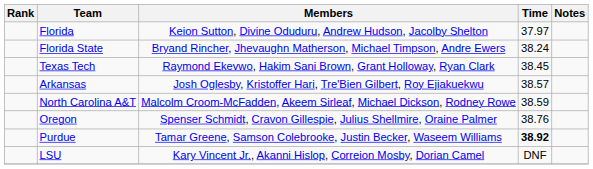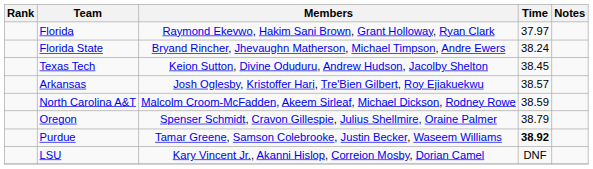 <table class="wikitable sortable" style="text-align:center">
 <tr>
 <th>Rank</th>
 <th>Team</th>
 <th>Members</th>
 <th>Time</th>
 <th>Notes</th>
 </tr>
 <tr>
 <td></td>
 <td align=left><a href='#'>Florida</a></td>
-<td><a href='#'>Keion Sutton</a>,  <a href='#'>Divine Oduduru</a>, <a href='#'>Andrew Hudson</a>, <a href='#'>Jacolby Shelton</a></td>
+<td> <a href='#'>Raymond Ekevwo</a>,  <a href='#'>Hakim Sani Brown</a>, <a href='#'>Grant Holloway</a>, <a href='#'>Ryan Clark</a></td>
 <td>37.97</td>
 <td></td>
 </tr>
 <tr>
 <td></td>
 <td align=left><a href='#'>Florida State</a></td>
 <td><a href='#'>Bryand Rincher</a>,  <a href='#'>Jhevaughn Matherson</a>, <a href='#'>Michael Timpson</a>,  <a href='#'>Andre Ewers</a></td>
 <td>38.24</td>
 <td></td>
 </tr>
 <tr>
 <td></td>
 <td align=left><a href='#'>Texas Tech</a></td>
-<td> <a href='#'>Raymond Ekevwo</a>,  <a href='#'>Hakim Sani Brown</a>, <a href='#'>Grant Holloway</a>, <a href='#'>Ryan Clark</a></td>
+<td><a href='#'>Keion Sutton</a>,  <a href='#'>Divine Oduduru</a>, <a href='#'>Andrew Hudson</a>, <a href='#'>Jacolby Shelton</a></td>
 <td>38.45</td>
 <td></td>
 </tr>
 <tr>
 <td></td>
 <td align=left><a href='#'>Arkansas</a></td>
 <td><a href='#'>Josh Oglesby</a>,  <a href='#'>Kristoffer Hari</a>, <a href='#'>Tre'Bien Gilbert</a>,  <a href='#'>Roy Ejiakuekwu</a></td>
 <td>38.57</td>
 <td></td>
 </tr>
 <tr>
 <td></td>
 <td align=left><a href='#'>North Carolina A&T</a></td>
 <td><a href='#'>Malcolm Croom-McFadden</a>,  <a href='#'>Akeem Sirleaf</a>, <a href='#'>Michael Dickson</a>, <a href='#'>Rodney Rowe</a></td>
 <td>38.59</td>
 <td></td>
 </tr>
 <tr>
 <td></td>
 <td align=left><a href='#'>Oregon</a></td>
 <td><a href='#'>Spenser Schmidt</a>, <a href='#'>Cravon Gillespie</a>, <a href='#'>Julius Shellmire</a>,  <a href='#'>Oraine Palmer</a></td>
-<td>38.76</td>
+<td>38.79</td>
 <td></td>
 </tr>
 <tr>
 <td></td>
 <td align=left><a href='#'>Purdue</a></td>
 <td> <a href='#'>Tamar Greene</a>,  <a href='#'>Samson Colebrooke</a>, <a href='#'>Justin Becker</a>,  <a href='#'>Waseem Williams</a></td>
 <td><strong>38.92</strong></td>
 <td></td>
 </tr>
 <tr>
 <td></td>
 <td align=left><a href='#'>LSU</a></td>
 <td><a href='#'>Kary Vincent Jr.</a>,  <a href='#'>Akanni Hislop</a>, <a href='#'>Correion Mosby</a>, <a href='#'>Dorian Camel</a></td>
 <td>DNF</td>
 <td></td>
 </tr>
 <tr>
 </tr>
 </table>
